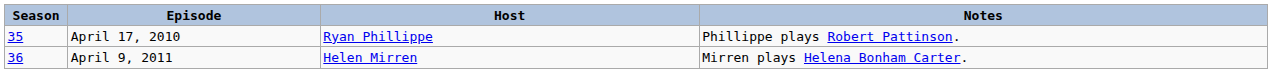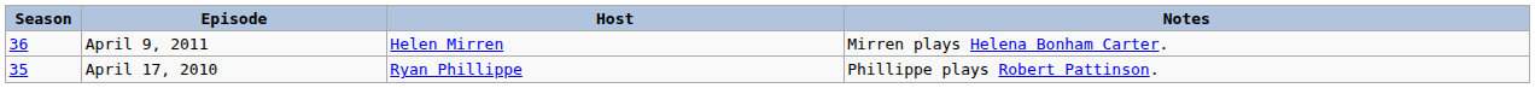 <table class="wikitable" style="width:100%;">
 <tr>
 <th style="background:#B0C4DE;" width="5%">Season</th>
 <th style="background:#B0C4DE;" width="20%">Episode</th>
 <th style="background:#B0C4DE;" width="30%">Host</th>
 <th style="background:#B0C4DE;" width="45%">Notes</th>
 </tr>
 <tr>
+<td><a href='#'>36</a></td>
+<td>April 9, 2011</td>
+<td><a href='#'>Helen Mirren</a></td>
+<td>Mirren plays <a href='#'>Helena Bonham Carter</a>.</td>
+</tr>
+<tr>
 <td><a href='#'>35</a></td>
 <td>April 17, 2010</td>
 <td><a href='#'>Ryan Phillippe</a></td>
 <td>Phillippe plays <a href='#'>Robert Pattinson</a>.</td>
 </tr>
 <tr>
-<td><a href='#'>36</a></td>
-<td>April 9, 2011</td>
-<td><a href='#'>Helen Mirren</a></td>
-<td>Mirren plays <a href='#'>Helena Bonham Carter</a>.</td>
-</tr>
-<tr>
 </tr>
 </table>
